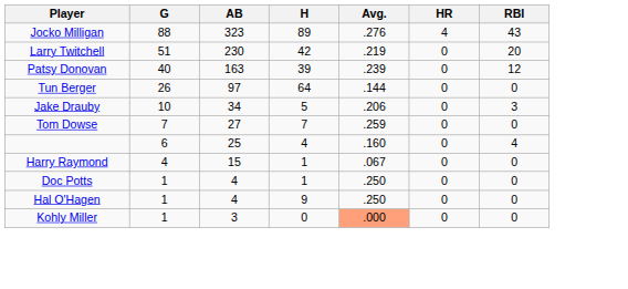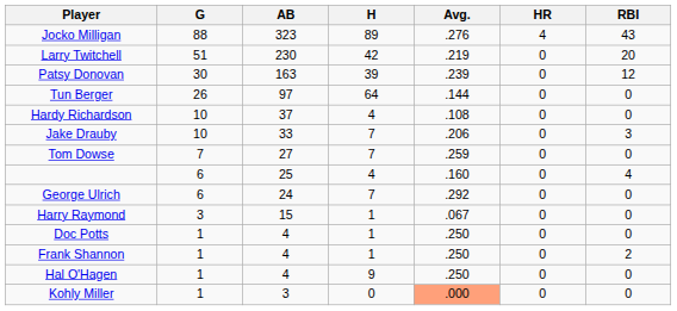 <table class="wikitable sortable">
 <tr>
 <th bgcolor="#DDDDFF" width="16%">Player</th>
 <th bgcolor="#DDDDFF" width="9%">G</th>
 <th bgcolor="#DDDDFF" width="9%">AB</th>
 <th bgcolor="#DDDDFF" width="9%">H</th>
 <th bgcolor="#DDDDFF" width="9%">Avg.</th>
 <th bgcolor="#DDDDFF" width="9%">HR</th>
 <th bgcolor="#DDDDFF" width="9%">RBI</th>
 </tr>
 <tr align="center">
 <td><a href='#'>Jocko Milligan</a></td>
 <td>88</td>
 <td>323</td>
 <td>89</td>
 <td>.276</td>
 <td>4</td>
 <td>43</td>
 </tr>
 <tr align=center>
 <td><a href='#'>Larry Twitchell</a></td>
 <td>51</td>
 <td>230</td>
 <td>42</td>
 <td>.219</td>
 <td>0</td>
 <td>20</td>
 </tr>
 <tr align=center>
 <td><a href='#'>Patsy Donovan</a></td>
-<td>40</td>
+<td>30</td>
 <td>163</td>
 <td>39</td>
 <td>.239</td>
 <td>0</td>
 <td>12</td>
 </tr>
 <tr align=center>
 <td><a href='#'>Tun Berger</a></td>
 <td>26</td>
 <td>97</td>
 <td>64</td>
 <td>.144</td>
 <td>0</td>
 <td>0</td>
 </tr>
 <tr align=center>
+<td><a href='#'>Hardy Richardson</a></td>
+<td>10</td>
+<td>37</td>
+<td>4</td>
+<td>.108</td>
+<td>0</td>
+<td>0</td>
+</tr>
+<tr align=center>
 <td><a href='#'>Jake Drauby</a></td>
 <td>10</td>
-<td>34</td>
-<td>5</td>
+<td>33</td>
+<td>7</td>
 <td>.206</td>
 <td>0</td>
 <td>3</td>
 </tr>
 <tr align=center>
 <td><a href='#'>Tom Dowse</a></td>
 <td>7</td>
 <td>27</td>
 <td>7</td>
 <td>.259</td>
 <td>0</td>
 <td>0</td>
 </tr>
 <tr align=center>
 <td></td>
 <td>6</td>
 <td>25</td>
 <td>4</td>
 <td>.160</td>
 <td>0</td>
 <td>4</td>
 </tr>
+<tr align="center">
+<td><a href='#'>George Ulrich</a></td>
+<td>6</td>
+<td>24</td>
+<td>7</td>
+<td>.292</td>
+<td>0</td>
+<td>0</td>
+</tr>
 <tr align=center>
 <td><a href='#'>Harry Raymond</a></td>
-<td>4</td>
+<td>3</td>
 <td>15</td>
 <td>1</td>
 <td>.067</td>
 <td>0</td>
 <td>0</td>
 </tr>
 <tr align=center>
 <td><a href='#'>Doc Potts</a></td>
 <td>1</td>
 <td>4</td>
 <td>1</td>
 <td>.250</td>
 <td>0</td>
 <td>0</td>
+</tr>
+<tr align=center>
+<td><a href='#'>Frank Shannon</a></td>
+<td>1</td>
+<td>4</td>
+<td>1</td>
+<td>.250</td>
+<td>0</td>
+<td>2</td>
 </tr>
 <tr align=center>
 <td><a href='#'>Hal O'Hagen</a></td>
 <td>1</td>
 <td>4</td>
 <td>9</td>
 <td>.250</td>
 <td>0</td>
 <td>0</td>
 </tr>
 <tr align=center>
 <td><a href='#'>Kohly Miller</a></td>
 <td>1</td>
 <td>3</td>
 <td>0</td>
 <td style="background: lightsalmon;">.000</td>
 <td>0</td>
 <td>0</td>
 </tr>
 </table>
